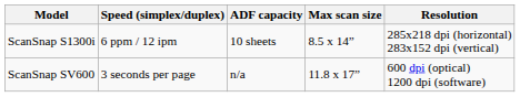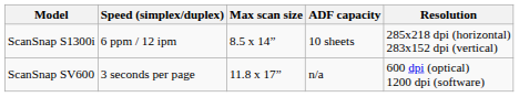 <table class="wikitable">
 <tr>
 <th>Model</th>
 <th>Speed (simplex/duplex)</th>
+<th>Max scan size</th>
 <th>ADF capacity</th>
-<th>Max scan size</th>
 <th>Resolution</th>
 </tr>
 <tr>
 <td>ScanSnap S1300i</td>
 <td>6 ppm / 12 ipm</td>
+<td>8.5 x 14”</td>
 <td>10 sheets</td>
-<td>8.5 x 14”</td>
 <td>285x218 dpi (horizontal)<br>283x152 dpi (vertical)</td>
 </tr>
 <tr>
 <td>ScanSnap SV600</td>
 <td>3 seconds per page</td>
+<td>11.8 x 17”</td>
 <td>n/a</td>
-<td>11.8 x 17”</td>
 <td>600 <a href='#'>dpi</a> (optical)<br>1200 dpi (software)</td>
 </tr>
 </table>
